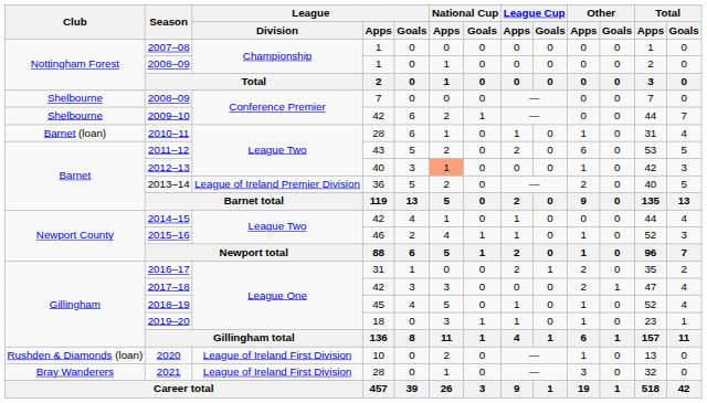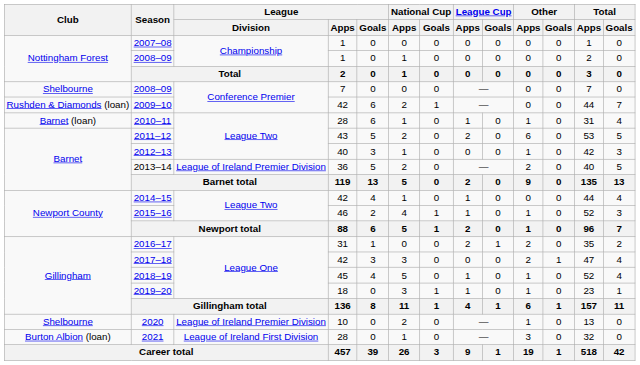 <table class="wikitable" style="text-align:center">
 <tr>
 <th rowspan="2">Club</th>
 <th rowspan="2">Season</th>
 <th colspan="3">League</th>
 <th colspan="2">National Cup</th>
 <th colspan="2"><a href='#'>League Cup</a></th>
 <th colspan="2">Other</th>
 <th colspan="2">Total</th>
 </tr>
 <tr>
 <th>Division</th>
 <th>Apps</th>
 <th>Goals</th>
 <th>Apps</th>
 <th>Goals</th>
 <th>Apps</th>
 <th>Goals</th>
 <th>Apps</th>
 <th>Goals</th>
 <th>Apps</th>
 <th>Goals</th>
 </tr>
 <tr>
 <td rowspan=3><a href='#'>Nottingham Forest</a></td>
 <td><a href='#'>2007–08</a></td>
 <td rowspan="2"><a href='#'>Championship</a></td>
 <td>1</td>
 <td>0</td>
 <td>0</td>
 <td>0</td>
 <td>0</td>
 <td>0</td>
 <td>0</td>
 <td>0</td>
 <td>1</td>
 <td>0</td>
 </tr>
 <tr>
 <td><a href='#'>2008–09</a></td>
 <td>1</td>
 <td>0</td>
 <td>1</td>
 <td>0</td>
 <td>0</td>
 <td>0</td>
 <td>0</td>
 <td>0</td>
 <td>2</td>
 <td>0</td>
 </tr>
 <tr>
 <th colspan=2>Total</th>
 <th>2</th>
 <th>0</th>
 <th>1</th>
 <th>0</th>
 <th>0</th>
 <th>0</th>
 <th>0</th>
 <th>0</th>
 <th>3</th>
 <th>0</th>
 </tr>
 <tr>
 <td><a href='#'>Shelbourne</a></td>
 <td><a href='#'>2008–09</a></td>
 <td rowspan="2"><a href='#'>Conference Premier</a></td>
 <td>7</td>
 <td>0</td>
 <td>0</td>
 <td>0</td>
 <td colspan="2">—</td>
 <td>0</td>
 <td>0</td>
 <td>7</td>
 <td>0</td>
 </tr>
 <tr>
-<td><a href='#'>Shelbourne</a></td>
+<td><a href='#'>Rushden & Diamonds</a> (loan)</td>
 <td><a href='#'>2009–10</a></td>
 <td>42</td>
 <td>6</td>
 <td>2</td>
 <td>1</td>
 <td colspan="2">—</td>
 <td>0</td>
 <td>0</td>
 <td>44</td>
 <td>7</td>
 </tr>
 <tr>
 <td><a href='#'>Barnet</a> (loan)</td>
 <td><a href='#'>2010–11</a></td>
 <td rowspan="3"><a href='#'>League Two</a></td>
 <td>28</td>
 <td>6</td>
 <td>1</td>
 <td>0</td>
 <td>1</td>
 <td>0</td>
 <td>1</td>
 <td>0</td>
 <td>31</td>
 <td>4</td>
 </tr>
 <tr>
 <td rowspan="4"><a href='#'>Barnet</a></td>
 <td><a href='#'>2011–12</a></td>
 <td>43</td>
 <td>5</td>
 <td>2</td>
 <td>0</td>
 <td>2</td>
 <td>0</td>
 <td>6</td>
 <td>0</td>
 <td>53</td>
 <td>5</td>
 </tr>
 <tr>
 <td><a href='#'>2012–13</a></td>
 <td>40</td>
 <td>3</td>
-<td style="background: lightsalmon;">1</td>
+<td>1</td>
 <td>0</td>
 <td>0</td>
 <td>0</td>
 <td>1</td>
 <td>0</td>
 <td>42</td>
 <td>3</td>
 </tr>
 <tr>
 <td>2013–14</td>
 <td><a href='#'>League of Ireland Premier Division</a></td>
 <td>36</td>
 <td>5</td>
 <td>2</td>
 <td>0</td>
 <td colspan="2">—</td>
 <td>2</td>
 <td>0</td>
 <td>40</td>
 <td>5</td>
 </tr>
 <tr>
 <th colspan="2">Barnet total</th>
 <th>119</th>
 <th>13</th>
 <th>5</th>
 <th>0</th>
 <th>2</th>
 <th>0</th>
 <th>9</th>
 <th>0</th>
 <th>135</th>
 <th>13</th>
 </tr>
 <tr>
 <td rowspan="3"><a href='#'>Newport County</a></td>
 <td><a href='#'>2014–15</a></td>
 <td rowspan="2"><a href='#'>League Two</a></td>
 <td>42</td>
 <td>4</td>
 <td>1</td>
 <td>0</td>
 <td>1</td>
 <td>0</td>
 <td>0</td>
 <td>0</td>
 <td>44</td>
 <td>4</td>
 </tr>
 <tr>
 <td><a href='#'>2015–16</a></td>
 <td>46</td>
 <td>2</td>
 <td>4</td>
 <td>1</td>
 <td>1</td>
 <td>0</td>
 <td>1</td>
 <td>0</td>
 <td>52</td>
 <td>3</td>
 </tr>
 <tr>
 <th colspan="2">Newport total</th>
 <th>88</th>
 <th>6</th>
 <th>5</th>
 <th>1</th>
 <th>2</th>
 <th>0</th>
 <th>1</th>
 <th>0</th>
 <th>96</th>
 <th>7</th>
 </tr>
 <tr>
 <td rowspan="5"><a href='#'>Gillingham</a></td>
 <td><a href='#'>2016–17</a></td>
 <td rowspan="4"><a href='#'>League One</a></td>
 <td>31</td>
 <td>1</td>
 <td>0</td>
 <td>0</td>
 <td>2</td>
 <td>1</td>
 <td>2</td>
 <td>0</td>
 <td>35</td>
 <td>2</td>
 </tr>
 <tr>
 <td><a href='#'>2017–18</a></td>
 <td>42</td>
 <td>3</td>
 <td>3</td>
 <td>0</td>
 <td>0</td>
 <td>0</td>
 <td>2</td>
 <td>1</td>
 <td>47</td>
 <td>4</td>
 </tr>
 <tr>
 <td><a href='#'>2018–19</a></td>
 <td>45</td>
 <td>4</td>
 <td>5</td>
 <td>0</td>
 <td>1</td>
 <td>0</td>
 <td>1</td>
 <td>0</td>
 <td>52</td>
 <td>4</td>
 </tr>
 <tr>
 <td><a href='#'>2019–20</a></td>
 <td>18</td>
 <td>0</td>
 <td>3</td>
 <td>1</td>
 <td>1</td>
 <td>0</td>
 <td>1</td>
 <td>0</td>
 <td>23</td>
 <td>1</td>
 </tr>
 <tr>
 <th colspan="2">Gillingham total</th>
 <th>136</th>
 <th>8</th>
 <th>11</th>
 <th>1</th>
 <th>4</th>
 <th>1</th>
 <th>6</th>
 <th>1</th>
 <th>157</th>
 <th>11</th>
 </tr>
 <tr>
-<td><a href='#'>Rushden & Diamonds</a> (loan)</td>
+<td><a href='#'>Shelbourne</a></td>
 <td><a href='#'>2020</a></td>
-<td><a href='#'>League of Ireland First Division</a></td>
+<td><a href='#'>League of Ireland Premier Division</a></td>
 <td>10</td>
 <td>0</td>
 <td>2</td>
 <td>0</td>
 <td colspan="2">—</td>
 <td>1</td>
 <td>0</td>
 <td>13</td>
 <td>0</td>
 </tr>
 <tr>
-<td><a href='#'>Bray Wanderers</a></td>
+<td><a href='#'>Burton Albion</a> (loan)</td>
 <td><a href='#'>2021</a></td>
 <td><a href='#'>League of Ireland First Division</a></td>
 <td>28</td>
 <td>0</td>
 <td>1</td>
 <td>0</td>
 <td colspan="2">—</td>
 <td>3</td>
 <td>0</td>
 <td>32</td>
 <td>0</td>
 </tr>
 <tr>
 <th colspan="3">Career total</th>
 <th>457</th>
 <th>39</th>
 <th>26</th>
 <th>3</th>
 <th>9</th>
 <th>1</th>
 <th>19</th>
 <th>1</th>
 <th>518</th>
 <th>42</th>
 </tr>
 </table>
